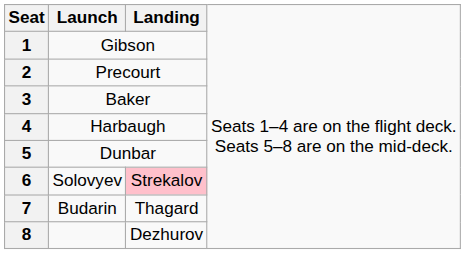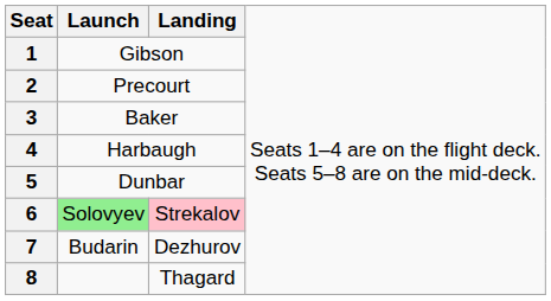 <table class="wikitable" style="text-align:center">
 <tr>
 <th>Seat</th>
 <th>Launch</th>
 <th>Landing</th>
 <td rowspan=9><br>Seats 1–4 are on the flight deck.<br>Seats 5–8 are on the mid-deck.</td>
 </tr>
 <tr>
 <th>1</th>
 <td colspan=2>Gibson</td>
 </tr>
 <tr>
 <th>2</th>
 <td colspan=2>Precourt</td>
 </tr>
 <tr>
 <th>3</th>
 <td colspan=2>Baker</td>
 </tr>
 <tr>
 <th>4</th>
 <td colspan=2>Harbaugh</td>
 </tr>
 <tr>
 <th>5</th>
 <td colspan=2>Dunbar</td>
 </tr>
 <tr>
 <th>6</th>
-<td>Solovyev</td>
+<td style="background: lightgreen;">Solovyev</td>
 <td style="background: pink;">Strekalov</td>
 </tr>
 <tr>
 <th>7</th>
 <td>Budarin</td>
-<td>Thagard</td>
+<td>Dezhurov</td>
 </tr>
 <tr>
 <th>8</th>
 <td></td>
-<td>Dezhurov</td>
+<td>Thagard</td>
 </tr>
 </table>
